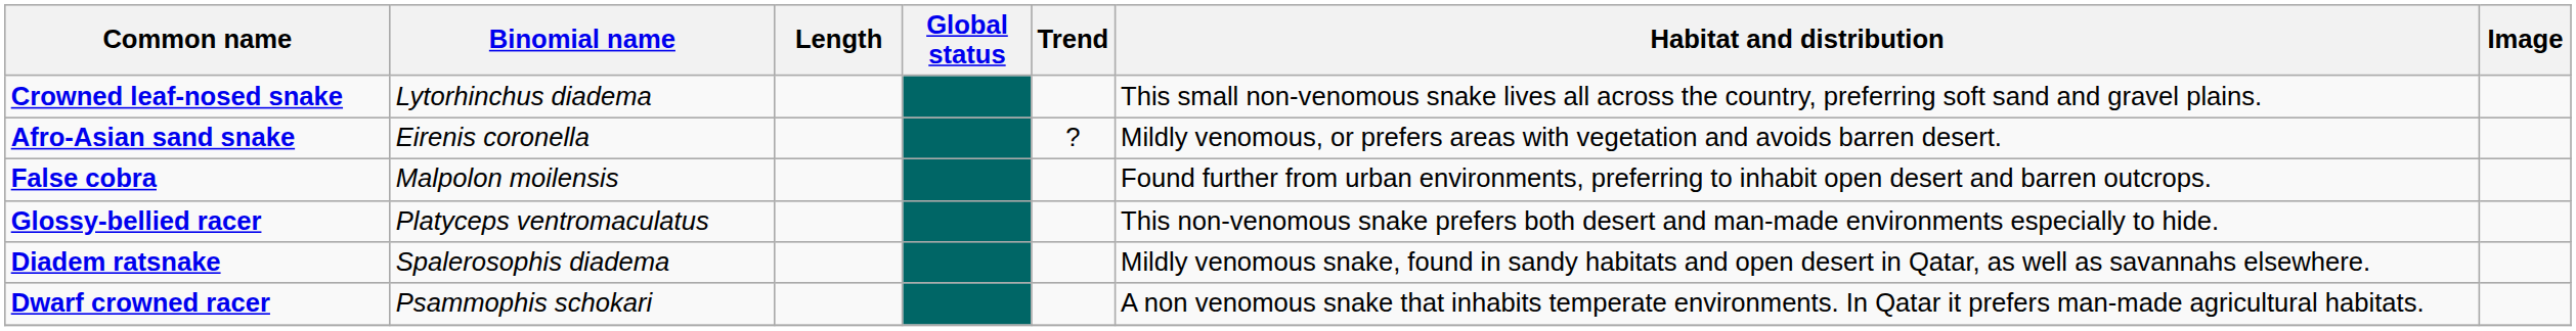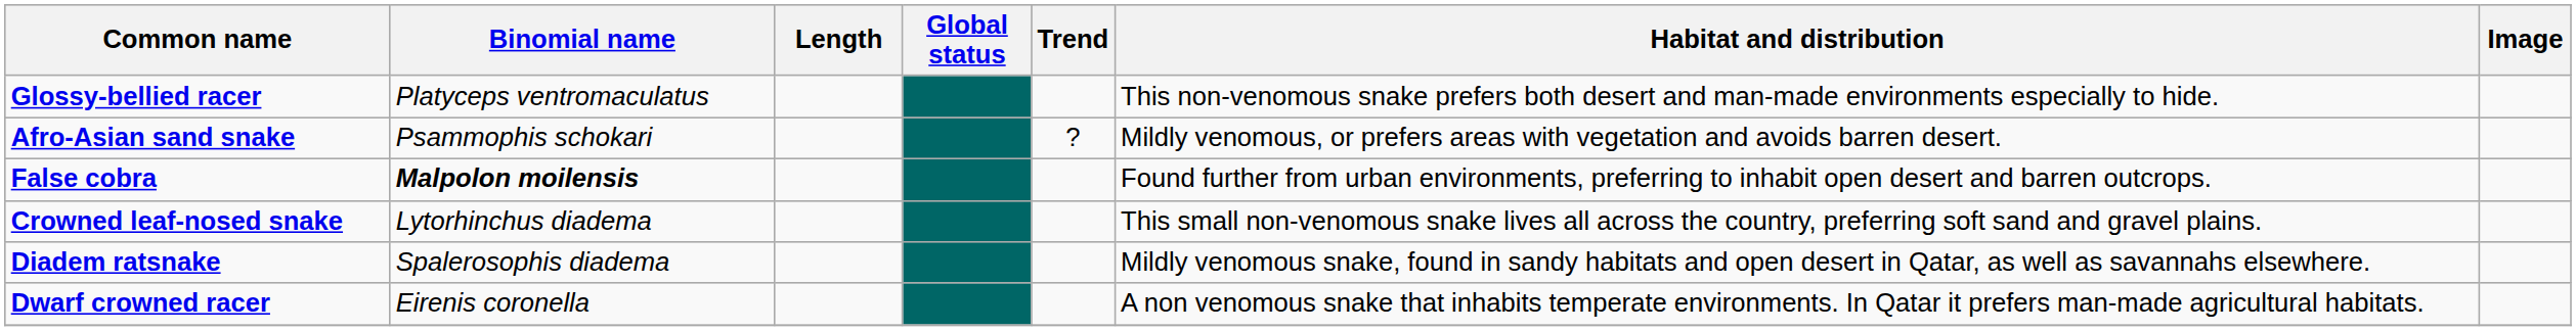 <table class="wikitable sortable">
 <tr>
 <th width="15%">Common name</th>
 <th width="15%"><a href='#'>Binomial name</a></th>
 <th width="5%">Length</th>
 <th width="5%"><a href='#'>Global status</a></th>
 <th width="1%">Trend</th>
 <th class="unsortable">Habitat and distribution</th>
 <th class="unsortable">Image</th>
 </tr>
 <tr>
-<td><strong><a href='#'>Crowned leaf-nosed snake</a></strong></td>
-<td><em>Lytorhinchus diadema</em></td>
+<td><strong><a href='#'>Glossy-bellied racer</a></strong></td>
+<td><em>Platyceps ventromaculatus</em></td>
 <td></td>
 <td align=center style="background: #006666"></td>
 <td align=center></td>
-<td>This small non-venomous snake lives all across the country, preferring soft sand and gravel plains.</td>
+<td>This non-venomous snake prefers both desert and man-made environments especially to hide.</td>
 <td></td>
 </tr>
 <tr>
 <td><strong><a href='#'>Afro-Asian sand snake</a></strong></td>
-<td><em>Eirenis coronella</em></td>
+<td><em>Psammophis schokari</em></td>
 <td></td>
 <td align=center style="background: #006666"></td>
 <td align=center>?</td>
 <td>Mildly venomous, or prefers areas with vegetation and avoids barren desert.</td>
 <td></td>
 </tr>
 <tr>
 <td><strong><a href='#'>False cobra</a></strong></td>
-<td><em>Malpolon moilensis</em></td>
+<td><strong><em>Malpolon moilensis</em></strong></td>
 <td></td>
 <td align=center style="background: #006666"></td>
 <td align=center></td>
 <td>Found further from urban environments, preferring to inhabit open desert and barren outcrops.</td>
 <td></td>
 </tr>
 <tr>
-<td><strong><a href='#'>Glossy-bellied racer</a></strong></td>
-<td><em>Platyceps ventromaculatus</em></td>
+<td><strong><a href='#'>Crowned leaf-nosed snake</a></strong></td>
+<td><em>Lytorhinchus diadema</em></td>
 <td></td>
 <td align=center style="background: #006666"></td>
 <td align=center></td>
-<td>This non-venomous snake prefers both desert and man-made environments especially to hide.</td>
+<td>This small non-venomous snake lives all across the country, preferring soft sand and gravel plains.</td>
 <td></td>
 </tr>
 <tr>
 <td><strong><a href='#'>Diadem ratsnake</a></strong></td>
 <td><em>Spalerosophis diadema </em></td>
 <td></td>
 <td align=center style="background: #006666"></td>
 <td align=center></td>
 <td>Mildly venomous snake, found in sandy habitats and open desert in Qatar, as well as savannahs elsewhere.</td>
 <td></td>
 </tr>
 <tr>
 <td><strong><a href='#'>Dwarf crowned racer</a></strong></td>
-<td><em>Psammophis schokari</em></td>
+<td><em>Eirenis coronella</em></td>
 <td></td>
 <td align=center style="background: #006666"></td>
 <td align=center></td>
 <td>A non venomous snake that inhabits temperate environments. In Qatar it prefers man-made agricultural habitats.</td>
 <td></td>
 </tr>
 <tr>
 </tr>
 </table>
